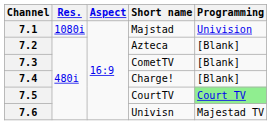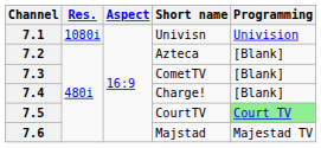 <table class="wikitable">
 <tr>
 <th scope = "col">Channel</th>
 <th scope = "col"><a href='#'>Res.</a></th>
 <th scope = "col"><a href='#'>Aspect</a></th>
 <th scope = "col">Short name</th>
 <th scope = "col">Programming</th>
 </tr>
 <tr>
 <th scope = "row">7.1</th>
 <td><a href='#'>1080i</a></td>
 <td rowspan=6><a href='#'>16:9</a></td>
-<td>Majstad</td>
+<td>Univisn</td>
 <td><a href='#'>Univision</a></td>
 </tr>
 <tr>
 <th scope = "row">7.2</th>
 <td rowspan=5><a href='#'>480i</a></td>
 <td>Azteca</td>
 <td>[Blank]</td>
 </tr>
 <tr>
 <th scope = "row">7.3</th>
 <td>CometTV</td>
 <td>[Blank]</td>
 </tr>
 <tr>
 <th scope = "row">7.4</th>
 <td>Charge!</td>
 <td>[Blank]</td>
 </tr>
 <tr>
 <th scope = "row">7.5</th>
 <td>CourtTV</td>
 <td style="background: lightgreen;"><a href='#'>Court TV</a></td>
 </tr>
 <tr>
 <th scope = "row">7.6</th>
-<td>Univisn</td>
+<td>Majstad</td>
 <td>Majestad TV</td>
 </tr>
 </table>
